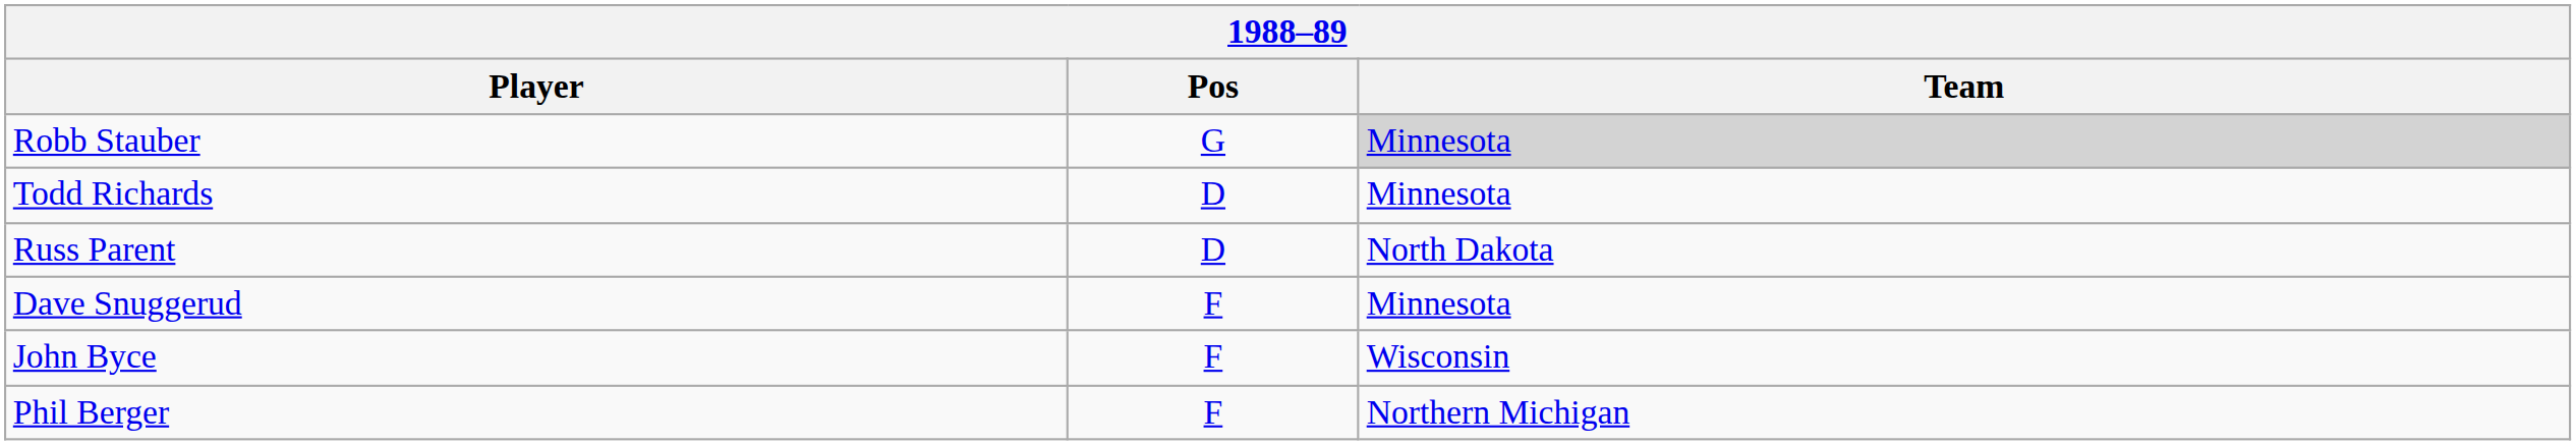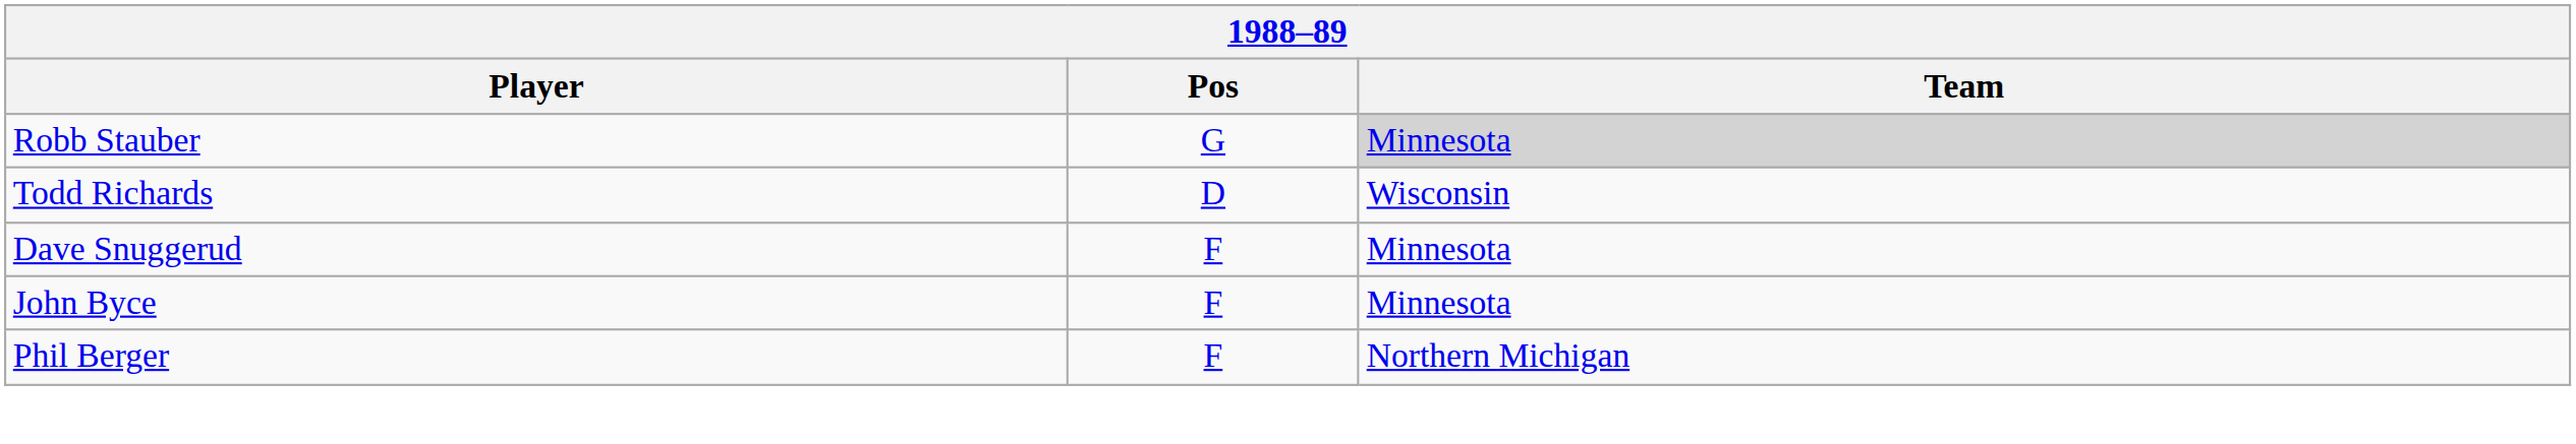 <table class="wikitable" width=95%>
 <tr>
 <th colspan=3><a href='#'>1988–89</a></th>
 </tr>
 <tr>
 <th>Player</th>
 <th>Pos</th>
 <th>Team</th>
 </tr>
 <tr>
 <td><a href='#'>Robb Stauber</a></td>
 <td align=center><a href='#'>G</a></td>
 <td style="background: lightgrey;"><a href='#'>Minnesota</a></td>
 </tr>
 <tr>
 <td><a href='#'>Todd Richards</a></td>
 <td align=center><a href='#'>D</a></td>
-<td><a href='#'>Minnesota</a></td>
-</tr>
-<tr>
-<td><a href='#'>Russ Parent</a></td>
-<td align=center><a href='#'>D</a></td>
-<td><a href='#'>North Dakota</a></td>
+<td><a href='#'>Wisconsin</a></td>
 </tr>
 <tr>
 <td><a href='#'>Dave Snuggerud</a></td>
 <td align=center><a href='#'>F</a></td>
 <td><a href='#'>Minnesota</a></td>
 </tr>
 <tr>
 <td><a href='#'>John Byce</a></td>
 <td align=center><a href='#'>F</a></td>
-<td><a href='#'>Wisconsin</a></td>
+<td><a href='#'>Minnesota</a></td>
 </tr>
 <tr>
 <td><a href='#'>Phil Berger</a></td>
 <td align=center><a href='#'>F</a></td>
 <td><a href='#'>Northern Michigan</a></td>
 </tr>
 </table>
